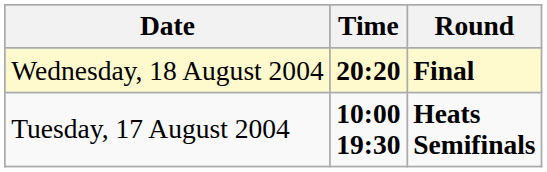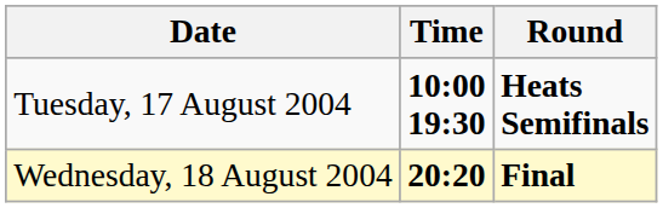 <table class="wikitable">
 <tr>
 <th>Date</th>
 <th>Time</th>
 <th>Round</th>
 </tr>
+<tr>
+<td>Tuesday, 17 August 2004</td>
+<td><strong>10:00</strong><br><strong>19:30</strong></td>
+<td><strong>Heats</strong><br><strong>Semifinals</strong></td>
+</tr>
 <tr style=background:lemonchiffon>
 <td>Wednesday, 18 August 2004</td>
 <td><strong>20:20</strong></td>
 <td><strong>Final</strong></td>
 </tr>
-<tr>
-<td>Tuesday, 17 August 2004</td>
-<td><strong>10:00</strong><br><strong>19:30</strong></td>
-<td><strong>Heats</strong><br><strong>Semifinals</strong></td>
-</tr>
 </table>
